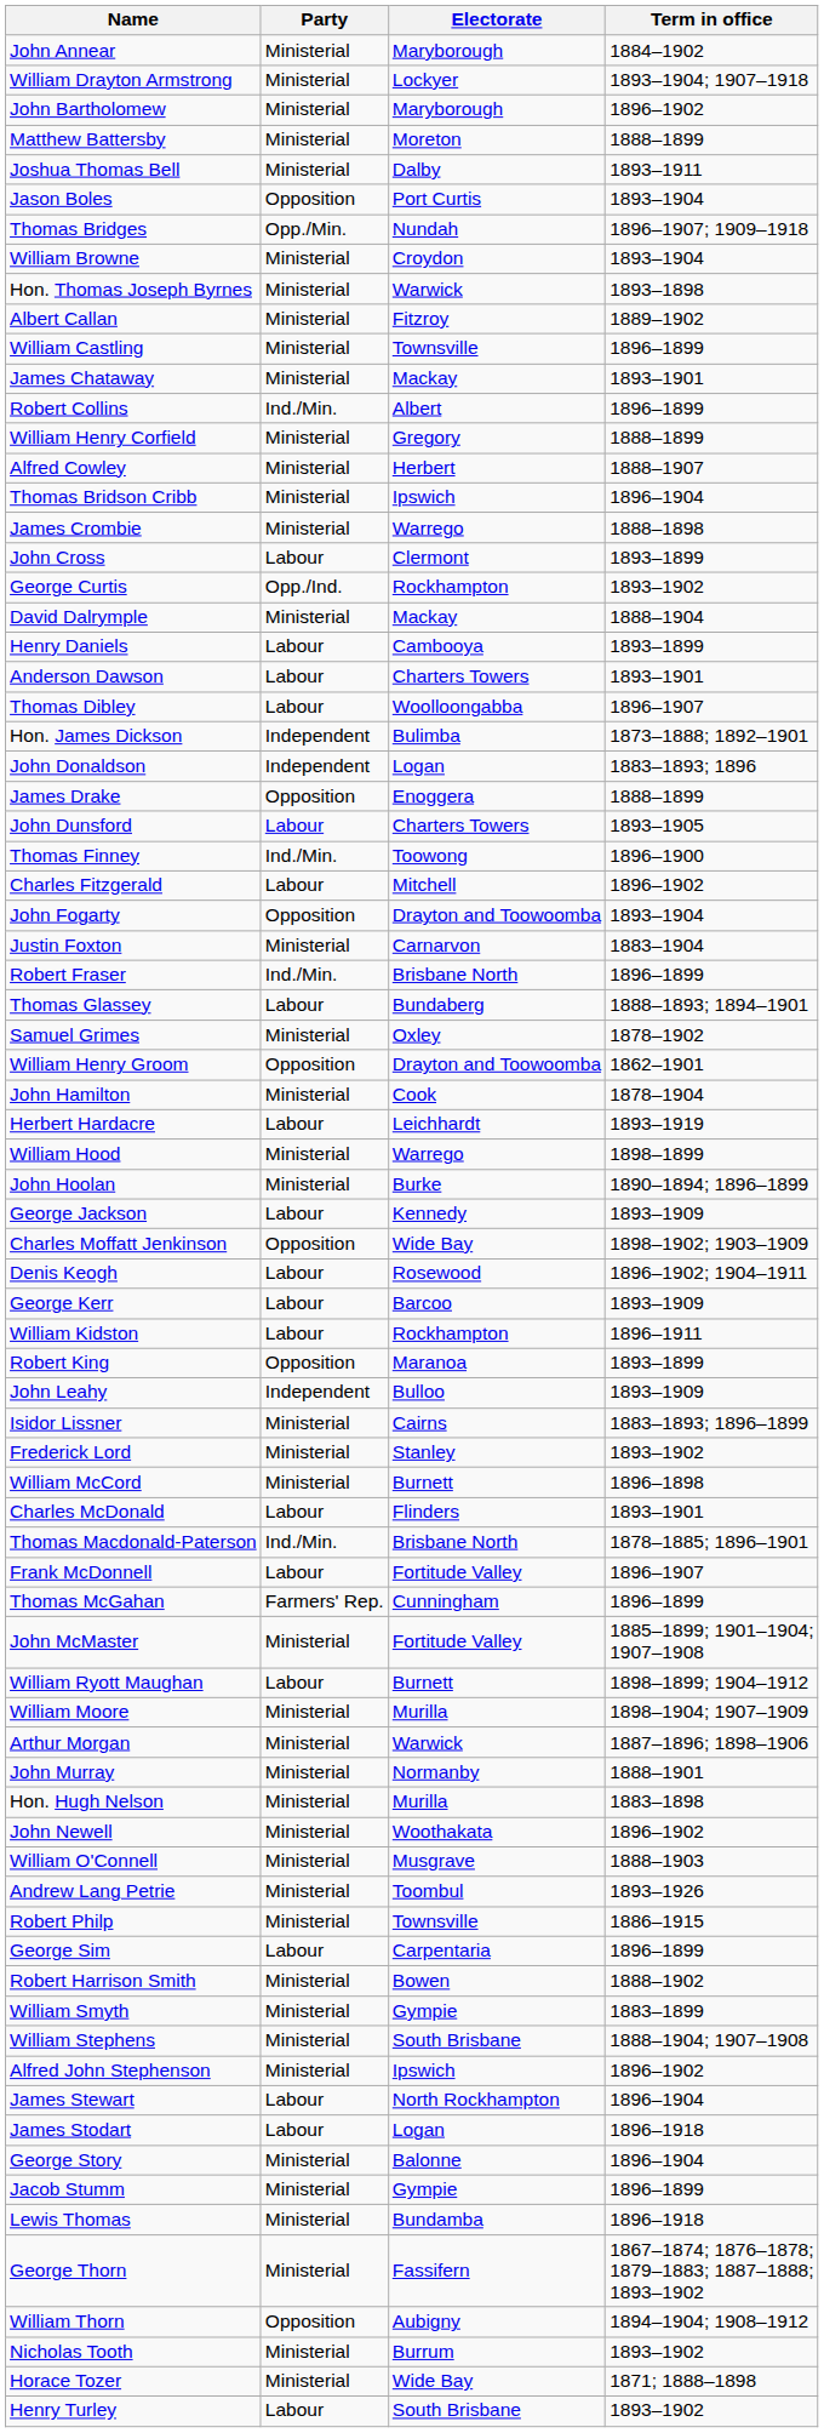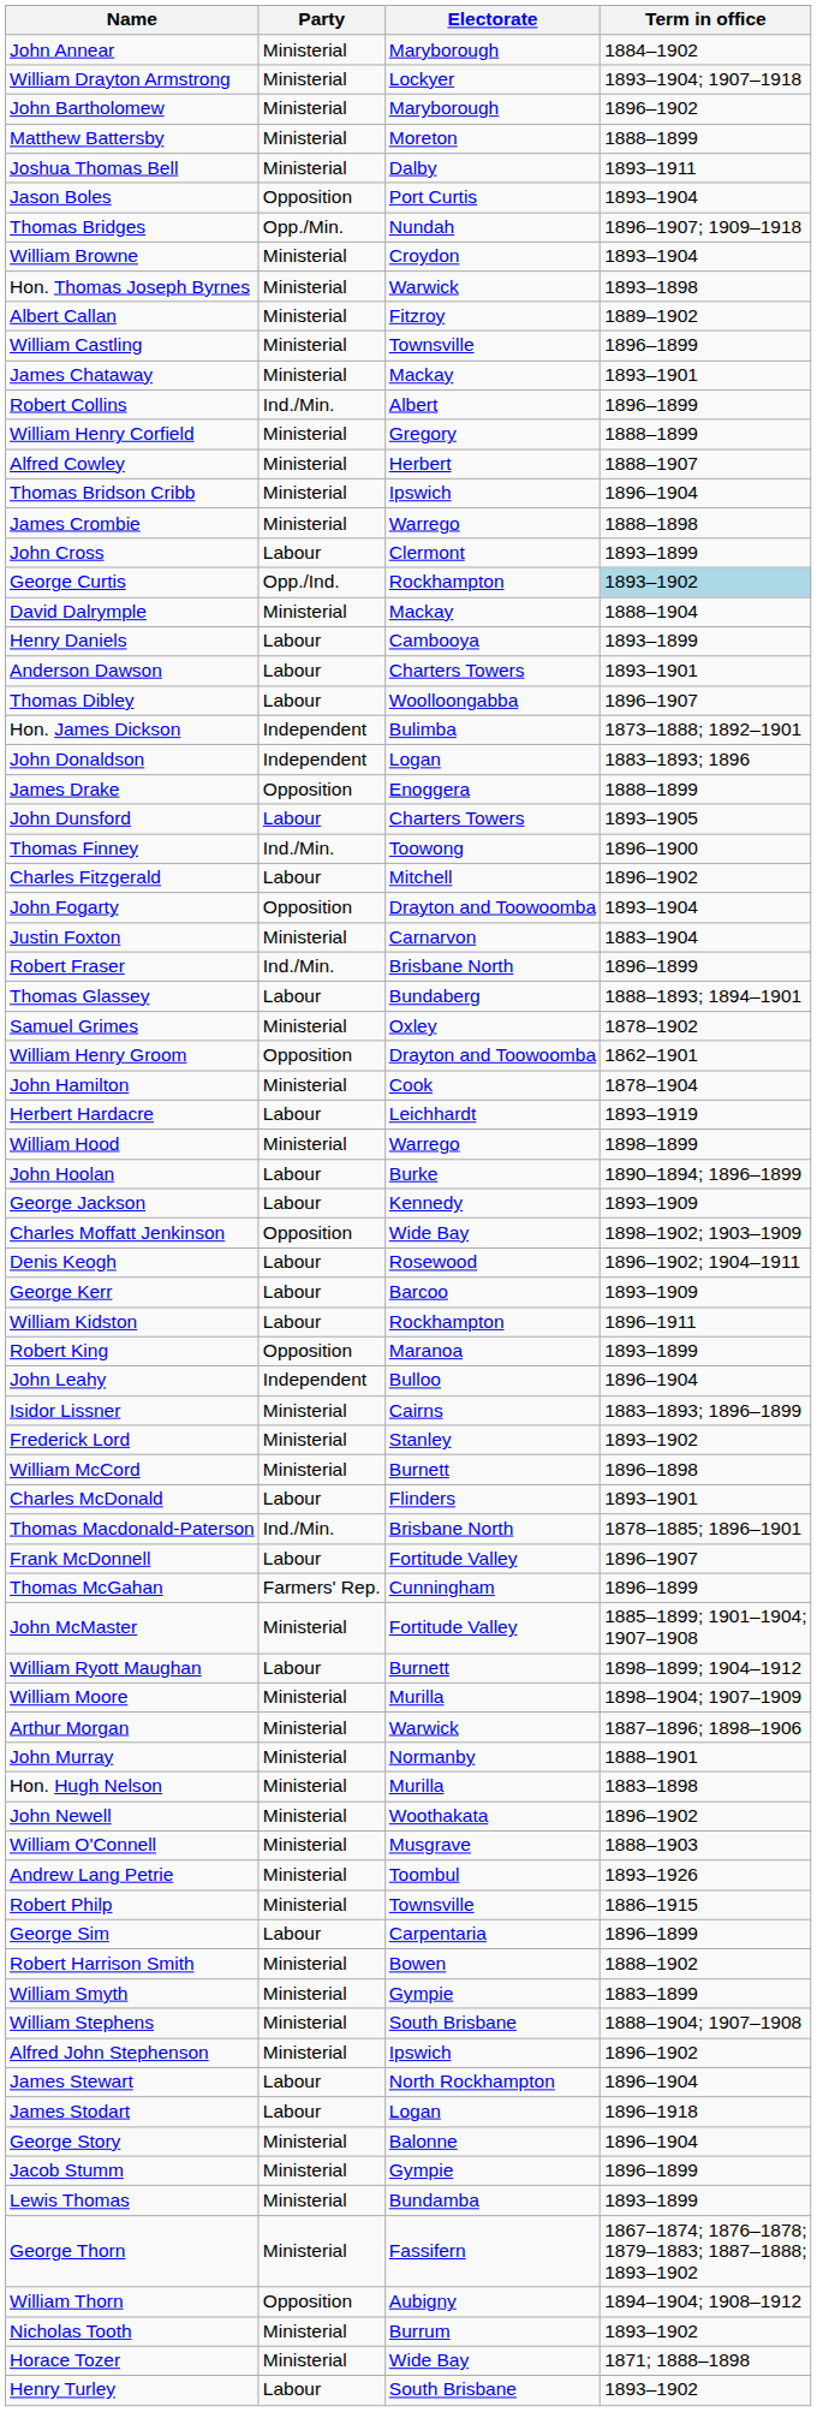 <table class="wikitable sortable">
 <tr>
 <th>Name</th>
 <th>Party</th>
 <th><a href='#'>Electorate</a></th>
 <th>Term in office</th>
 </tr>
 <tr>
 <td><a href='#'>John Annear</a></td>
 <td>Ministerial</td>
 <td><a href='#'>Maryborough</a></td>
 <td>1884–1902</td>
 </tr>
 <tr>
 <td><a href='#'>William Drayton Armstrong</a></td>
 <td>Ministerial</td>
 <td><a href='#'>Lockyer</a></td>
 <td>1893–1904; 1907–1918</td>
 </tr>
 <tr>
 <td><a href='#'>John Bartholomew</a></td>
 <td>Ministerial</td>
 <td><a href='#'>Maryborough</a></td>
 <td>1896–1902</td>
 </tr>
 <tr>
 <td><a href='#'>Matthew Battersby</a></td>
 <td>Ministerial</td>
 <td><a href='#'>Moreton</a></td>
 <td>1888–1899</td>
 </tr>
 <tr>
 <td><a href='#'>Joshua Thomas Bell</a></td>
 <td>Ministerial</td>
 <td><a href='#'>Dalby</a></td>
 <td>1893–1911</td>
 </tr>
 <tr>
 <td><a href='#'>Jason Boles</a></td>
 <td>Opposition</td>
 <td><a href='#'>Port Curtis</a></td>
 <td>1893–1904</td>
 </tr>
 <tr>
 <td><a href='#'>Thomas Bridges</a></td>
 <td>Opp./Min.</td>
 <td><a href='#'>Nundah</a></td>
 <td>1896–1907; 1909–1918</td>
 </tr>
 <tr>
 <td><a href='#'>William Browne</a></td>
 <td>Ministerial</td>
 <td><a href='#'>Croydon</a></td>
 <td>1893–1904</td>
 </tr>
 <tr>
 <td>Hon. <a href='#'>Thomas Joseph Byrnes</a></td>
 <td>Ministerial</td>
 <td><a href='#'>Warwick</a></td>
 <td>1893–1898</td>
 </tr>
 <tr>
 <td><a href='#'>Albert Callan</a></td>
 <td>Ministerial</td>
 <td><a href='#'>Fitzroy</a></td>
 <td>1889–1902</td>
 </tr>
 <tr>
 <td><a href='#'>William Castling</a></td>
 <td>Ministerial</td>
 <td><a href='#'>Townsville</a></td>
 <td>1896–1899</td>
 </tr>
 <tr>
 <td><a href='#'>James Chataway</a></td>
 <td>Ministerial</td>
 <td><a href='#'>Mackay</a></td>
 <td>1893–1901</td>
 </tr>
 <tr>
 <td><a href='#'>Robert Collins</a></td>
 <td>Ind./Min.</td>
 <td><a href='#'>Albert</a></td>
 <td>1896–1899</td>
 </tr>
 <tr>
 <td><a href='#'>William Henry Corfield</a></td>
 <td>Ministerial</td>
 <td><a href='#'>Gregory</a></td>
 <td>1888–1899</td>
 </tr>
 <tr>
 <td><a href='#'>Alfred Cowley</a></td>
 <td>Ministerial</td>
 <td><a href='#'>Herbert</a></td>
 <td>1888–1907</td>
 </tr>
 <tr>
 <td><a href='#'>Thomas Bridson Cribb</a></td>
 <td>Ministerial</td>
 <td><a href='#'>Ipswich</a></td>
 <td>1896–1904</td>
 </tr>
 <tr>
 <td><a href='#'>James Crombie</a></td>
 <td>Ministerial</td>
 <td><a href='#'>Warrego</a></td>
 <td>1888–1898</td>
 </tr>
 <tr>
 <td><a href='#'>John Cross</a></td>
 <td>Labour</td>
 <td><a href='#'>Clermont</a></td>
 <td>1893–1899</td>
 </tr>
 <tr>
 <td><a href='#'>George Curtis</a></td>
 <td>Opp./Ind.</td>
 <td><a href='#'>Rockhampton</a></td>
-<td>1893–1902</td>
+<td style="background: lightblue;">1893–1902</td>
 </tr>
 <tr>
 <td><a href='#'>David Dalrymple</a></td>
 <td>Ministerial</td>
 <td><a href='#'>Mackay</a></td>
 <td>1888–1904</td>
 </tr>
 <tr>
 <td><a href='#'>Henry Daniels</a></td>
 <td>Labour</td>
 <td><a href='#'>Cambooya</a></td>
 <td>1893–1899</td>
 </tr>
 <tr>
 <td><a href='#'>Anderson Dawson</a></td>
 <td>Labour</td>
 <td><a href='#'>Charters Towers</a></td>
 <td>1893–1901</td>
 </tr>
 <tr>
 <td><a href='#'>Thomas Dibley</a></td>
 <td>Labour</td>
 <td><a href='#'>Woolloongabba</a></td>
 <td>1896–1907</td>
 </tr>
 <tr>
 <td>Hon. <a href='#'>James Dickson</a></td>
 <td>Independent</td>
 <td><a href='#'>Bulimba</a></td>
 <td>1873–1888; 1892–1901</td>
 </tr>
 <tr>
 <td><a href='#'>John Donaldson</a></td>
 <td>Independent</td>
 <td><a href='#'>Logan</a></td>
 <td>1883–1893; 1896</td>
 </tr>
 <tr>
 <td><a href='#'>James Drake</a></td>
 <td>Opposition</td>
 <td><a href='#'>Enoggera</a></td>
 <td>1888–1899</td>
 </tr>
 <tr>
 <td><a href='#'>John Dunsford</a></td>
 <td><a href='#'>Labour</a></td>
 <td><a href='#'>Charters Towers</a></td>
 <td>1893–1905</td>
 </tr>
 <tr>
 <td><a href='#'>Thomas Finney</a></td>
 <td>Ind./Min.</td>
 <td><a href='#'>Toowong</a></td>
 <td>1896–1900</td>
 </tr>
 <tr>
 <td><a href='#'>Charles Fitzgerald</a></td>
 <td>Labour</td>
 <td><a href='#'>Mitchell</a></td>
 <td>1896–1902</td>
 </tr>
 <tr>
 <td><a href='#'>John Fogarty</a></td>
 <td>Opposition</td>
 <td><a href='#'>Drayton and Toowoomba</a></td>
 <td>1893–1904</td>
 </tr>
 <tr>
 <td><a href='#'>Justin Foxton</a></td>
 <td>Ministerial</td>
 <td><a href='#'>Carnarvon</a></td>
 <td>1883–1904</td>
 </tr>
 <tr>
 <td><a href='#'>Robert Fraser</a></td>
 <td>Ind./Min.</td>
 <td><a href='#'>Brisbane North</a></td>
 <td>1896–1899</td>
 </tr>
 <tr>
 <td><a href='#'>Thomas Glassey</a></td>
 <td>Labour</td>
 <td><a href='#'>Bundaberg</a></td>
 <td>1888–1893; 1894–1901</td>
 </tr>
 <tr>
 <td><a href='#'>Samuel Grimes</a></td>
 <td>Ministerial</td>
 <td><a href='#'>Oxley</a></td>
 <td>1878–1902</td>
 </tr>
 <tr>
 <td><a href='#'>William Henry Groom</a></td>
 <td>Opposition</td>
 <td><a href='#'>Drayton and Toowoomba</a></td>
 <td>1862–1901</td>
 </tr>
 <tr>
 <td><a href='#'>John Hamilton</a></td>
 <td>Ministerial</td>
 <td><a href='#'>Cook</a></td>
 <td>1878–1904</td>
 </tr>
 <tr>
 <td><a href='#'>Herbert Hardacre</a></td>
 <td>Labour</td>
 <td><a href='#'>Leichhardt</a></td>
 <td>1893–1919</td>
 </tr>
 <tr>
 <td><a href='#'>William Hood</a></td>
 <td>Ministerial</td>
 <td><a href='#'>Warrego</a></td>
 <td>1898–1899</td>
 </tr>
 <tr>
 <td><a href='#'>John Hoolan</a></td>
-<td>Ministerial</td>
+<td>Labour</td>
 <td><a href='#'>Burke</a></td>
 <td>1890–1894; 1896–1899</td>
 </tr>
 <tr>
 <td><a href='#'>George Jackson</a></td>
 <td>Labour</td>
 <td><a href='#'>Kennedy</a></td>
 <td>1893–1909</td>
 </tr>
 <tr>
 <td><a href='#'>Charles Moffatt Jenkinson</a></td>
 <td>Opposition</td>
 <td><a href='#'>Wide Bay</a></td>
 <td>1898–1902; 1903–1909</td>
 </tr>
 <tr>
 <td><a href='#'>Denis Keogh</a></td>
 <td>Labour</td>
 <td><a href='#'>Rosewood</a></td>
 <td>1896–1902; 1904–1911</td>
 </tr>
 <tr>
 <td><a href='#'>George Kerr</a></td>
 <td>Labour</td>
 <td><a href='#'>Barcoo</a></td>
 <td>1893–1909</td>
 </tr>
 <tr>
 <td><a href='#'>William Kidston</a></td>
 <td>Labour</td>
 <td><a href='#'>Rockhampton</a></td>
 <td>1896–1911</td>
 </tr>
 <tr>
 <td><a href='#'>Robert King</a></td>
 <td>Opposition</td>
 <td><a href='#'>Maranoa</a></td>
 <td>1893–1899</td>
 </tr>
 <tr>
 <td><a href='#'>John Leahy</a></td>
 <td>Independent</td>
 <td><a href='#'>Bulloo</a></td>
-<td>1893–1909</td>
+<td>1896–1904</td>
 </tr>
 <tr>
 <td><a href='#'>Isidor Lissner</a></td>
 <td>Ministerial</td>
 <td><a href='#'>Cairns</a></td>
 <td>1883–1893; 1896–1899</td>
 </tr>
 <tr>
 <td><a href='#'>Frederick Lord</a></td>
 <td>Ministerial</td>
 <td><a href='#'>Stanley</a></td>
 <td>1893–1902</td>
 </tr>
 <tr>
 <td><a href='#'>William McCord</a></td>
 <td>Ministerial</td>
 <td><a href='#'>Burnett</a></td>
 <td>1896–1898</td>
 </tr>
 <tr>
 <td><a href='#'>Charles McDonald</a></td>
 <td>Labour</td>
 <td><a href='#'>Flinders</a></td>
 <td>1893–1901</td>
 </tr>
 <tr>
 <td><a href='#'>Thomas Macdonald-Paterson</a></td>
 <td>Ind./Min.</td>
 <td><a href='#'>Brisbane North</a></td>
 <td>1878–1885; 1896–1901</td>
 </tr>
 <tr>
 <td><a href='#'>Frank McDonnell</a></td>
 <td>Labour</td>
 <td><a href='#'>Fortitude Valley</a></td>
 <td>1896–1907</td>
 </tr>
 <tr>
 <td><a href='#'>Thomas McGahan</a></td>
 <td>Farmers' Rep.</td>
 <td><a href='#'>Cunningham</a></td>
 <td>1896–1899</td>
 </tr>
 <tr>
 <td><a href='#'>John McMaster</a></td>
 <td>Ministerial</td>
 <td><a href='#'>Fortitude Valley</a></td>
 <td>1885–1899; 1901–1904;<br>1907–1908</td>
 </tr>
 <tr>
 <td><a href='#'>William Ryott Maughan</a></td>
 <td>Labour</td>
 <td><a href='#'>Burnett</a></td>
 <td>1898–1899; 1904–1912</td>
 </tr>
 <tr>
 <td><a href='#'>William Moore</a></td>
 <td>Ministerial</td>
 <td><a href='#'>Murilla</a></td>
 <td>1898–1904; 1907–1909</td>
 </tr>
 <tr>
 <td><a href='#'>Arthur Morgan</a></td>
 <td>Ministerial</td>
 <td><a href='#'>Warwick</a></td>
 <td>1887–1896; 1898–1906</td>
 </tr>
 <tr>
 <td><a href='#'>John Murray</a></td>
 <td>Ministerial</td>
 <td><a href='#'>Normanby</a></td>
 <td>1888–1901</td>
 </tr>
 <tr>
 <td>Hon. <a href='#'>Hugh Nelson</a></td>
 <td>Ministerial</td>
 <td><a href='#'>Murilla</a></td>
 <td>1883–1898</td>
 </tr>
 <tr>
 <td><a href='#'>John Newell</a></td>
 <td>Ministerial</td>
 <td><a href='#'>Woothakata</a></td>
 <td>1896–1902</td>
 </tr>
 <tr>
 <td><a href='#'>William O'Connell</a></td>
 <td>Ministerial</td>
 <td><a href='#'>Musgrave</a></td>
 <td>1888–1903</td>
 </tr>
 <tr>
 <td><a href='#'>Andrew Lang Petrie</a></td>
 <td>Ministerial</td>
 <td><a href='#'>Toombul</a></td>
 <td>1893–1926</td>
 </tr>
 <tr>
 <td><a href='#'>Robert Philp</a></td>
 <td>Ministerial</td>
 <td><a href='#'>Townsville</a></td>
 <td>1886–1915</td>
 </tr>
 <tr>
 <td><a href='#'>George Sim</a></td>
 <td>Labour</td>
 <td><a href='#'>Carpentaria</a></td>
 <td>1896–1899</td>
 </tr>
 <tr>
 <td><a href='#'>Robert Harrison Smith</a></td>
 <td>Ministerial</td>
 <td><a href='#'>Bowen</a></td>
 <td>1888–1902</td>
 </tr>
 <tr>
 <td><a href='#'>William Smyth</a></td>
 <td>Ministerial</td>
 <td><a href='#'>Gympie</a></td>
 <td>1883–1899</td>
 </tr>
 <tr>
 <td><a href='#'>William Stephens</a></td>
 <td>Ministerial</td>
 <td><a href='#'>South Brisbane</a></td>
 <td>1888–1904; 1907–1908</td>
 </tr>
 <tr>
 <td><a href='#'>Alfred John Stephenson</a></td>
 <td>Ministerial</td>
 <td><a href='#'>Ipswich</a></td>
 <td>1896–1902</td>
 </tr>
 <tr>
 <td><a href='#'>James Stewart</a></td>
 <td>Labour</td>
 <td><a href='#'>North Rockhampton</a></td>
 <td>1896–1904</td>
 </tr>
 <tr>
 <td><a href='#'>James Stodart</a></td>
 <td>Labour</td>
 <td><a href='#'>Logan</a></td>
 <td>1896–1918</td>
 </tr>
 <tr>
 <td><a href='#'>George Story</a></td>
 <td>Ministerial</td>
 <td><a href='#'>Balonne</a></td>
 <td>1896–1904</td>
 </tr>
 <tr>
 <td><a href='#'>Jacob Stumm</a></td>
 <td>Ministerial</td>
 <td><a href='#'>Gympie</a></td>
 <td>1896–1899</td>
 </tr>
 <tr>
 <td><a href='#'>Lewis Thomas</a></td>
 <td>Ministerial</td>
 <td><a href='#'>Bundamba</a></td>
-<td>1896–1918</td>
+<td>1893–1899</td>
 </tr>
 <tr>
 <td><a href='#'>George Thorn</a></td>
 <td>Ministerial</td>
 <td><a href='#'>Fassifern</a></td>
 <td>1867–1874; 1876–1878;<br>1879–1883; 1887–1888;<br>1893–1902</td>
 </tr>
 <tr>
 <td><a href='#'>William Thorn</a></td>
 <td>Opposition</td>
 <td><a href='#'>Aubigny</a></td>
 <td>1894–1904; 1908–1912</td>
 </tr>
 <tr>
 <td><a href='#'>Nicholas Tooth</a></td>
 <td>Ministerial</td>
 <td><a href='#'>Burrum</a></td>
 <td>1893–1902</td>
 </tr>
 <tr>
 <td><a href='#'>Horace Tozer</a></td>
 <td>Ministerial</td>
 <td><a href='#'>Wide Bay</a></td>
 <td>1871; 1888–1898</td>
 </tr>
 <tr>
 <td><a href='#'>Henry Turley</a></td>
 <td>Labour</td>
 <td><a href='#'>South Brisbane</a></td>
 <td>1893–1902</td>
 </tr>
 </table>
